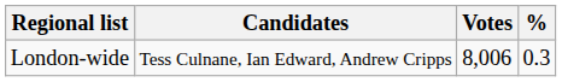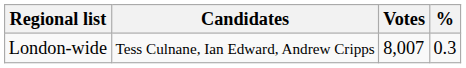 <table class="wikitable sortable">
 <tr>
 <th>Regional list</th>
 <th>Candidates</th>
 <th>Votes</th>
 <th>%</th>
 </tr>
 <tr>
 <td>London-wide</td>
 <td><small>Tess Culnane, Ian Edward, Andrew Cripps</small></td>
-<td>8,006</td>
+<td>8,007</td>
 <td>0.3</td>
 </tr>
 </table>
